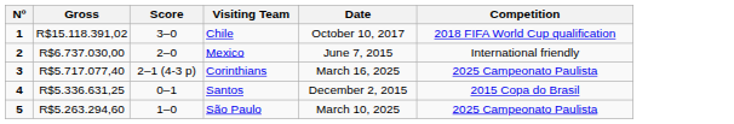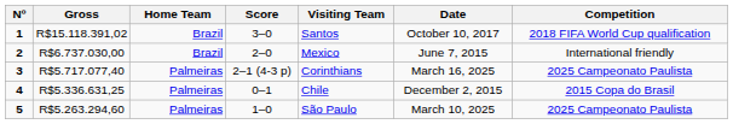 <table class="wikitable" style="text-align:center; font-size=85%;">
 <tr>
 <th style="width:30px;">Nº</th>
 <th style="width:110px;">Gross</th>
+<th style="width:120px;">Home Team</th>
 <th style="width:90px;">Score</th>
 <th style="width:120px;">Visiting Team</th>
 <th style="width:150px;">Date</th>
 <th style="width:280px;">Competition</th>
 </tr>
 <tr>
 <td><strong>1</strong></td>
 <td>R$15.118.391,02</td>
+<td align=right><a href='#'>Brazil</a> </td>
 <td>3–0</td>
-<td align=left> <a href='#'>Chile</a></td>
+<td align=left> <a href='#'>Santos</a></td>
 <td>October 10, 2017</td>
 <td><a href='#'>2018 FIFA World Cup qualification</a></td>
 </tr>
 <tr>
 <td><strong>2</strong></td>
 <td>R$6.737.030,00</td>
+<td align=right><a href='#'>Brazil</a> </td>
 <td>2–0</td>
 <td align=left> <a href='#'>Mexico</a></td>
 <td>June 7, 2015</td>
 <td>International friendly</td>
 </tr>
 <tr>
 <td><strong>3</strong></td>
 <td>R$5.717.077,40</td>
+<td align=right><a href='#'>Palmeiras</a> </td>
 <td>2–1 (4-3 p)</td>
 <td align=left> <a href='#'>Corinthians</a></td>
 <td>March 16, 2025</td>
 <td><a href='#'>2025 Campeonato Paulista</a></td>
 </tr>
 <tr>
 <td><strong>4</strong></td>
 <td>R$5.336.631,25</td>
+<td align=right><a href='#'>Palmeiras</a> </td>
 <td>0–1</td>
-<td align=left> <a href='#'>Santos</a></td>
+<td align=left> <a href='#'>Chile</a></td>
 <td>December 2, 2015</td>
 <td><a href='#'>2015 Copa do Brasil</a></td>
 </tr>
 <tr>
 <td><strong>5</strong></td>
 <td>R$5.263.294,60</td>
+<td align=right><a href='#'>Palmeiras</a> </td>
 <td>1–0</td>
 <td align=left> <a href='#'>São Paulo</a></td>
 <td>March 10, 2025</td>
 <td><a href='#'>2025 Campeonato Paulista</a></td>
 </tr>
 </table>
